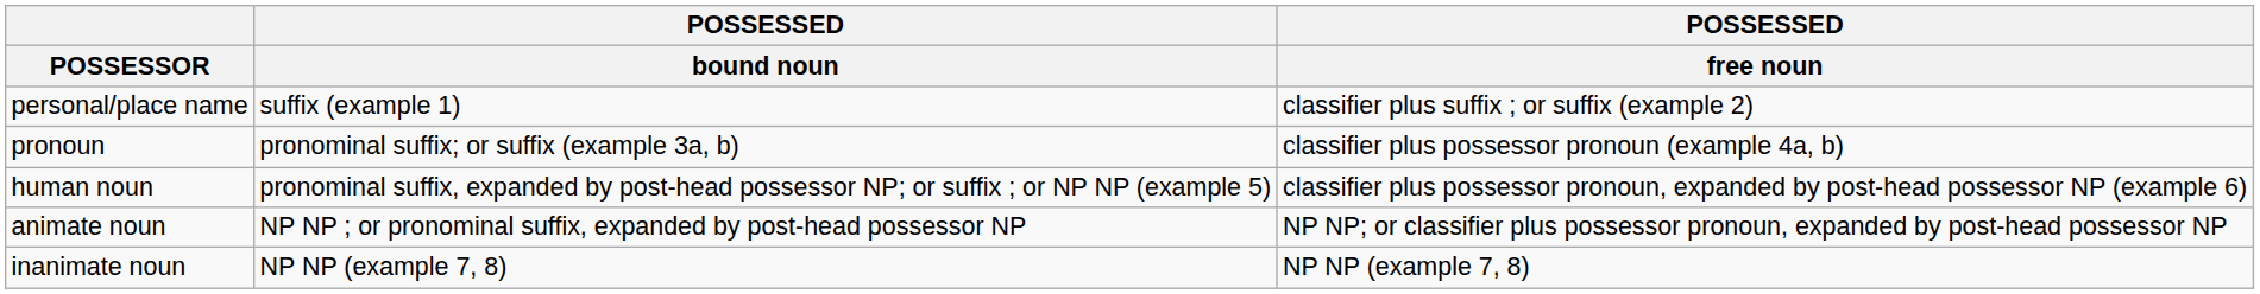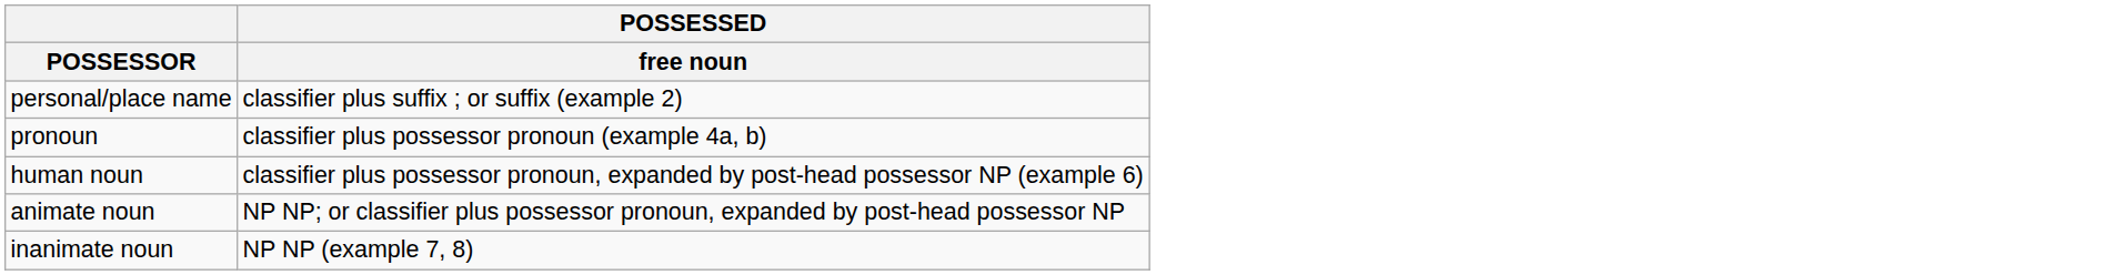 <table class="wikitable">
 <tr>
 <th></th>
 <th>POSSESSED</th>
-<th>POSSESSED</th>
 </tr>
 <tr>
 <th>POSSESSOR</th>
-<th>bound noun</th>
 <th>free noun</th>
 </tr>
 <tr>
 <td>personal/place name</td>
-<td>suffix  (example 1)</td>
 <td>classifier plus suffix ; or suffix  (example 2)</td>
 </tr>
 <tr>
 <td>pronoun</td>
-<td>pronominal suffix; or suffix  (example 3a, b)</td>
 <td>classifier plus possessor pronoun (example 4a, b)</td>
 </tr>
 <tr>
 <td>human noun</td>
-<td>pronominal suffix, expanded by post-head possessor NP; or suffix ;  or NP  NP (example 5)</td>
 <td>classifier plus possessor pronoun, expanded by post-head possessor NP (example 6)</td>
 </tr>
 <tr>
 <td>animate noun</td>
-<td>NP  NP ;  or pronominal suffix, expanded by post-head possessor NP</td>
 <td>NP  NP; or classifier plus possessor pronoun, expanded by post-head possessor NP</td>
 </tr>
 <tr>
 <td>inanimate noun</td>
 <td>NP  NP (example 7, 8)</td>
-<td>NP  NP (example 7, 8)</td>
 </tr>
 </table>
